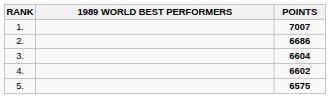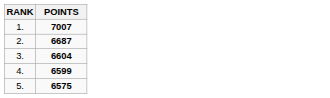 <table class="wikitable" style="border-collapse: collapse; font-size: 90%;">
 <tr>
 <th>RANK</th>
-<th align="center" style="width: 25em">1989 WORLD BEST PERFORMERS</th>
 <th align="center" style="width: 5em">POINTS</th>
 </tr>
 <tr>
 <td align="center">1.</td>
-<td></td>
 <td align="center"><strong>7007</strong></td>
 </tr>
 <tr>
 <td align="center">2.</td>
-<td></td>
-<td align="center"><strong>6686</strong></td>
+<td align="center"><strong>6687</strong></td>
 </tr>
 <tr>
 <td align="center">3.</td>
-<td></td>
 <td align="center"><strong>6604</strong></td>
 </tr>
 <tr>
 <td align="center">4.</td>
-<td></td>
-<td align="center"><strong>6602</strong></td>
+<td align="center"><strong>6599</strong></td>
 </tr>
 <tr>
 <td align="center">5.</td>
-<td></td>
 <td align="center"><strong>6575</strong></td>
 </tr>
 </table>
